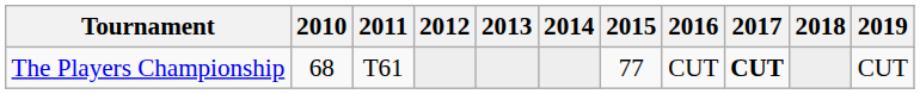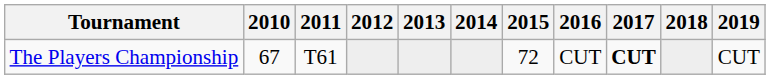 <table class="wikitable" style="font-size:95%;text-align:center;">
 <tr>
 <th>Tournament</th>
 <th>2010</th>
 <th>2011</th>
 <th>2012</th>
 <th>2013</th>
 <th>2014</th>
 <th>2015</th>
 <th>2016</th>
 <th>2017</th>
 <th>2018</th>
 <th>2019</th>
 </tr>
 <tr>
 <td align=left><a href='#'>The Players Championship</a></td>
-<td>68</td>
+<td>67</td>
 <td>T61</td>
 <td style="background:#eeeeee;"></td>
 <td style="background:#eeeeee;"></td>
 <td style="background:#eeeeee;"></td>
-<td>77</td>
+<td>72</td>
 <td>CUT</td>
 <td><strong>CUT</strong></td>
 <td style="background:#eeeeee;"></td>
 <td>CUT</td>
 </tr>
 </table>
